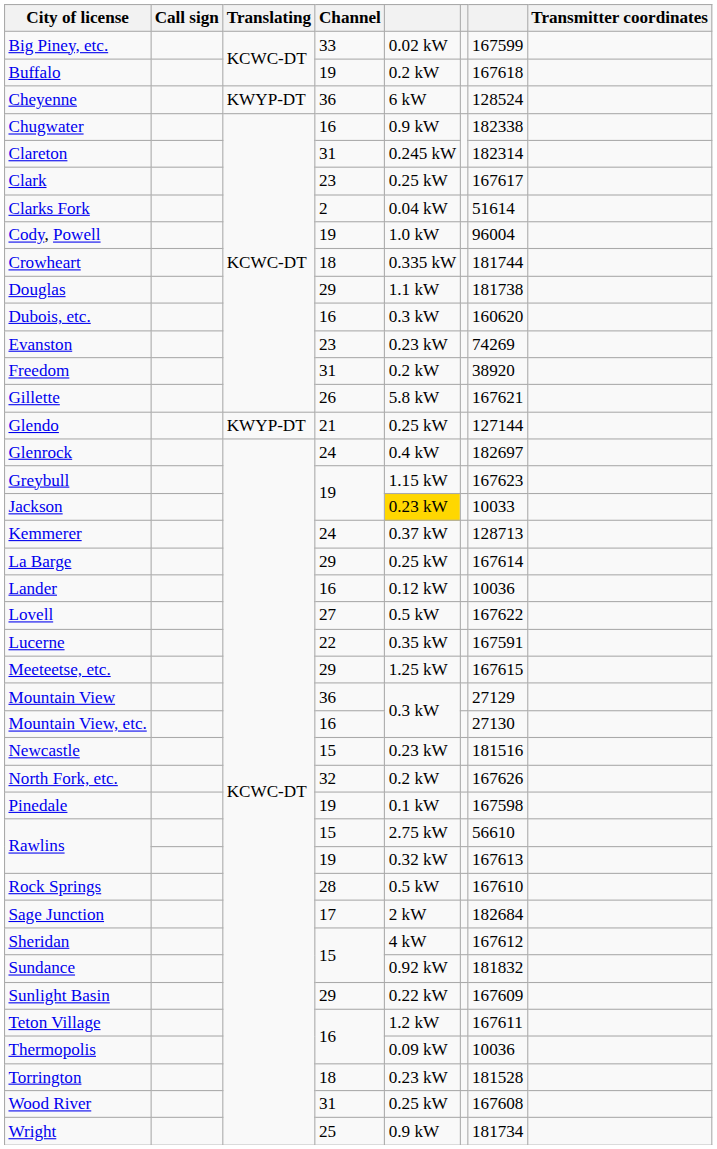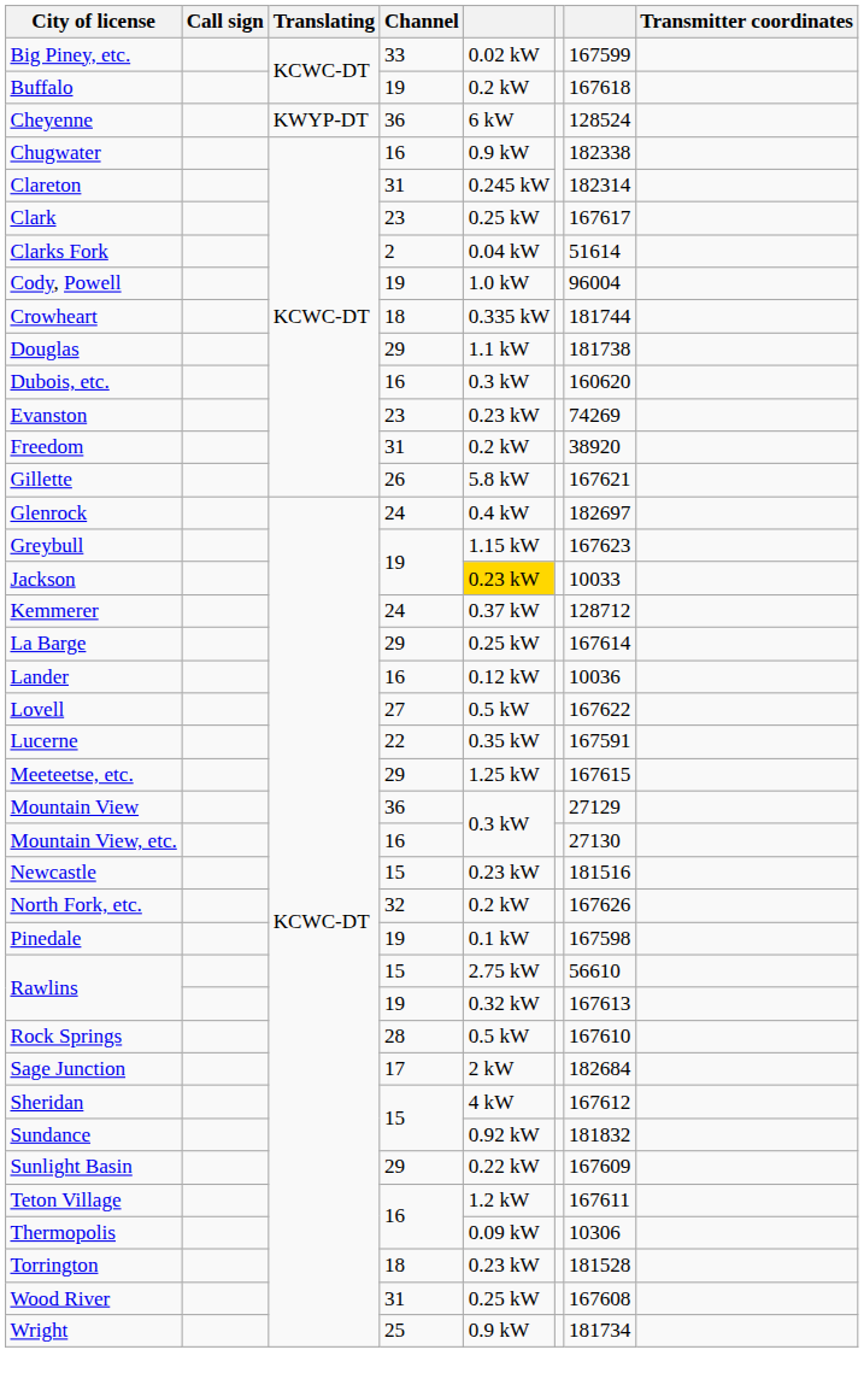 <table class="sortable wikitable">
 <tr>
 <th scope = "col">City of license</th>
 <th scope = "col">Call sign</th>
 <th scope = "col">Translating</th>
 <th scope = "col">Channel</th>
 <th scope = "col"><a href='#'></a></th>
 <th scope = "col"><a href='#'></a></th>
 <th scope = "col"><a href='#'></a></th>
 <th scope = "col">Transmitter coordinates</th>
 </tr>
 <tr>
 <td><a href='#'>Big Piney, etc.</a></td>
 <td><strong></strong></td>
 <td rowspan=2>KCWC-DT</td>
 <td>33</td>
 <td>0.02 kW</td>
 <td></td>
 <td>167599</td>
 <td></td>
 </tr>
 <tr>
 <td><a href='#'>Buffalo</a></td>
 <td><strong></strong></td>
 <td>19</td>
 <td>0.2 kW</td>
 <td></td>
 <td>167618</td>
 <td></td>
 </tr>
 <tr>
 <td><a href='#'>Cheyenne</a></td>
 <td><strong></strong></td>
 <td>KWYP-DT</td>
 <td>36</td>
 <td>6 kW</td>
 <td></td>
 <td>128524</td>
 <td></td>
 </tr>
 <tr>
 <td><a href='#'>Chugwater</a></td>
 <td><strong></strong></td>
 <td rowspan=11>KCWC-DT</td>
 <td>16</td>
 <td>0.9 kW</td>
 <td rowspan=2></td>
 <td>182338</td>
 <td></td>
 </tr>
 <tr>
 <td><a href='#'>Clareton</a></td>
 <td><strong></strong></td>
 <td>31</td>
 <td>0.245 kW</td>
 <td>182314</td>
 <td></td>
 </tr>
 <tr>
 <td><a href='#'>Clark</a></td>
 <td><strong></strong></td>
 <td>23</td>
 <td>0.25 kW</td>
 <td></td>
 <td>167617</td>
 <td></td>
 </tr>
 <tr>
 <td><a href='#'>Clarks Fork</a></td>
 <td><strong></strong></td>
 <td>2</td>
 <td>0.04 kW</td>
 <td></td>
 <td>51614</td>
 <td></td>
 </tr>
 <tr>
 <td><a href='#'>Cody</a>, <a href='#'>Powell</a></td>
 <td><strong></strong></td>
 <td>19</td>
 <td>1.0 kW</td>
 <td></td>
 <td>96004</td>
 <td></td>
 </tr>
 <tr>
 <td><a href='#'>Crowheart</a></td>
 <td><strong></strong></td>
 <td>18</td>
 <td>0.335 kW</td>
 <td></td>
 <td>181744</td>
 <td></td>
 </tr>
 <tr>
 <td><a href='#'>Douglas</a></td>
 <td><strong></strong></td>
 <td>29</td>
 <td>1.1 kW</td>
 <td></td>
 <td>181738</td>
 <td></td>
 </tr>
 <tr>
 <td><a href='#'>Dubois, etc.</a></td>
 <td><strong></strong></td>
 <td>16</td>
 <td>0.3 kW</td>
 <td></td>
 <td>160620</td>
 <td></td>
 </tr>
 <tr>
 <td><a href='#'>Evanston</a></td>
 <td><strong></strong></td>
 <td>23</td>
 <td>0.23 kW</td>
 <td></td>
 <td>74269</td>
 <td></td>
 </tr>
 <tr>
 <td><a href='#'>Freedom</a></td>
 <td><strong></strong></td>
 <td>31</td>
 <td>0.2 kW</td>
 <td></td>
 <td>38920</td>
 <td></td>
 </tr>
 <tr>
 <td><a href='#'>Gillette</a></td>
 <td><strong></strong></td>
 <td>26</td>
 <td>5.8 kW</td>
 <td></td>
 <td>167621</td>
 <td></td>
 </tr>
 <tr>
-<td><a href='#'>Glendo</a></td>
-<td><strong></strong></td>
-<td>KWYP-DT</td>
-<td>21</td>
-<td>0.25 kW</td>
-<td></td>
-<td>127144</td>
-<td></td>
-</tr>
-<tr>
 <td><a href='#'>Glenrock</a></td>
 <td><strong></strong></td>
 <td rowspan=26>KCWC-DT</td>
 <td>24</td>
 <td>0.4 kW</td>
 <td></td>
 <td>182697</td>
 <td></td>
 </tr>
 <tr>
 <td><a href='#'>Greybull</a></td>
 <td><strong></strong></td>
 <td rowspan=2>19</td>
 <td>1.15 kW</td>
 <td></td>
 <td>167623</td>
 <td></td>
 </tr>
 <tr>
 <td><a href='#'>Jackson</a></td>
 <td><strong></strong></td>
 <td style="background: gold;">0.23 kW</td>
 <td></td>
 <td>10033</td>
 <td></td>
 </tr>
 <tr>
 <td><a href='#'>Kemmerer</a></td>
 <td><strong></strong></td>
 <td>24</td>
 <td>0.37 kW</td>
 <td></td>
-<td>128713</td>
+<td>128712</td>
 <td></td>
 </tr>
 <tr>
 <td><a href='#'>La Barge</a></td>
 <td><strong></strong></td>
 <td>29</td>
 <td>0.25 kW</td>
 <td></td>
 <td>167614</td>
 <td></td>
 </tr>
 <tr>
 <td><a href='#'>Lander</a></td>
 <td><strong></strong></td>
 <td>16</td>
 <td>0.12 kW</td>
 <td></td>
 <td>10036</td>
 <td></td>
 </tr>
 <tr>
 <td><a href='#'>Lovell</a></td>
 <td><strong></strong></td>
 <td>27</td>
 <td>0.5 kW</td>
 <td></td>
 <td>167622</td>
 <td></td>
 </tr>
 <tr>
 <td><a href='#'>Lucerne</a></td>
 <td><strong></strong></td>
 <td>22</td>
 <td>0.35 kW</td>
 <td></td>
 <td>167591</td>
 <td></td>
 </tr>
 <tr>
 <td><a href='#'>Meeteetse, etc.</a></td>
 <td><strong></strong></td>
 <td>29</td>
 <td>1.25 kW</td>
 <td></td>
 <td>167615</td>
 <td></td>
 </tr>
 <tr>
 <td><a href='#'>Mountain View</a></td>
 <td><strong></strong></td>
 <td>36</td>
 <td rowspan=2>0.3 kW</td>
 <td></td>
 <td>27129</td>
 <td></td>
 </tr>
 <tr>
 <td><a href='#'>Mountain View, etc.</a></td>
 <td><strong></strong></td>
 <td>16</td>
 <td></td>
 <td>27130</td>
 <td></td>
 </tr>
 <tr>
 <td><a href='#'>Newcastle</a></td>
 <td><strong></strong></td>
 <td>15</td>
 <td>0.23 kW</td>
 <td></td>
 <td>181516</td>
 <td></td>
 </tr>
 <tr>
 <td><a href='#'>North Fork, etc.</a></td>
 <td><strong></strong></td>
 <td>32</td>
 <td>0.2 kW</td>
 <td></td>
 <td>167626</td>
 <td></td>
 </tr>
 <tr>
 <td><a href='#'>Pinedale</a></td>
 <td><strong></strong></td>
 <td>19</td>
 <td>0.1 kW</td>
 <td></td>
 <td>167598</td>
 <td></td>
 </tr>
 <tr>
 <td rowspan=2><a href='#'>Rawlins</a></td>
 <td><strong></strong></td>
 <td>15</td>
 <td>2.75 kW</td>
 <td></td>
 <td>56610</td>
 <td></td>
 </tr>
 <tr>
 <td><strong></strong></td>
 <td>19</td>
 <td>0.32 kW</td>
 <td></td>
 <td>167613</td>
 <td></td>
 </tr>
 <tr>
 <td><a href='#'>Rock Springs</a></td>
 <td><strong></strong></td>
 <td>28</td>
 <td>0.5 kW</td>
 <td></td>
 <td>167610</td>
 <td></td>
 </tr>
 <tr>
 <td><a href='#'>Sage Junction</a></td>
 <td><strong></strong></td>
 <td>17</td>
 <td>2 kW</td>
 <td></td>
 <td>182684</td>
 <td></td>
 </tr>
 <tr>
 <td><a href='#'>Sheridan</a></td>
 <td><strong></strong></td>
 <td rowspan=2>15</td>
 <td>4 kW</td>
 <td></td>
 <td>167612</td>
 <td></td>
 </tr>
 <tr>
 <td><a href='#'>Sundance</a></td>
 <td><strong></strong></td>
 <td>0.92 kW</td>
 <td></td>
 <td>181832</td>
 <td></td>
 </tr>
 <tr>
 <td><a href='#'>Sunlight Basin</a></td>
 <td><strong></strong></td>
 <td>29</td>
 <td>0.22 kW</td>
 <td></td>
 <td>167609</td>
 <td></td>
 </tr>
 <tr>
 <td><a href='#'>Teton Village</a></td>
 <td><strong></strong></td>
 <td rowspan=2>16</td>
 <td>1.2 kW</td>
 <td></td>
 <td>167611</td>
 <td></td>
 </tr>
 <tr>
 <td><a href='#'>Thermopolis</a></td>
 <td><strong></strong></td>
 <td>0.09 kW</td>
 <td></td>
-<td>10036</td>
+<td>10306</td>
 <td></td>
 </tr>
 <tr>
 <td><a href='#'>Torrington</a></td>
 <td><strong></strong></td>
 <td>18</td>
 <td>0.23 kW</td>
 <td></td>
 <td>181528</td>
 <td></td>
 </tr>
 <tr>
 <td><a href='#'>Wood River</a></td>
 <td><strong></strong></td>
 <td>31</td>
 <td>0.25 kW</td>
 <td></td>
 <td>167608</td>
 <td></td>
 </tr>
 <tr>
 <td><a href='#'>Wright</a></td>
 <td><strong></strong></td>
 <td>25</td>
 <td>0.9 kW</td>
 <td></td>
 <td>181734</td>
 <td></td>
 </tr>
 </table>
